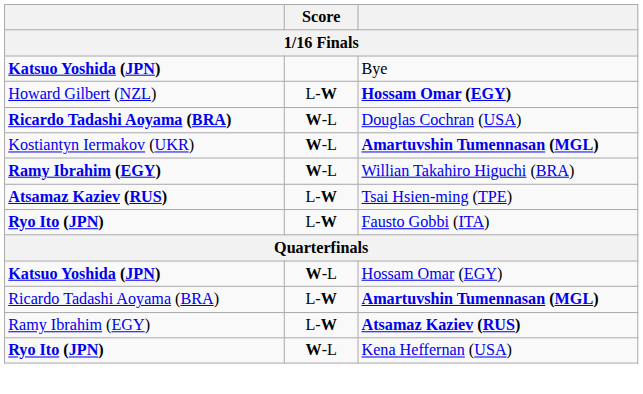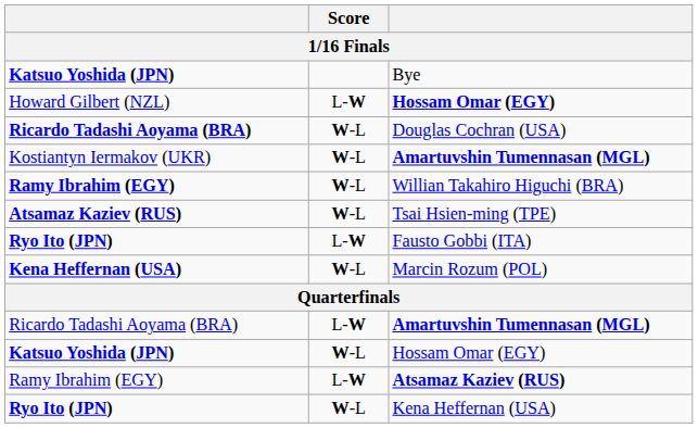 <table class="wikitable" style="text-align: left; ">
 <tr>
 <th align="right" width="270"></th>
 <th width="65">Score</th>
 <th align="left" width="270"></th>
 </tr>
 <tr>
 <th colspan=3>1/16 Finals</th>
 </tr>
 <tr>
 <td><strong> <a href='#'>Katsuo Yoshida</a> (<a href='#'>JPN</a>)</strong></td>
 <td align="center"></td>
 <td>Bye</td>
 </tr>
 <tr>
 <td> <a href='#'>Howard Gilbert</a> (<a href='#'>NZL</a>)</td>
 <td align="center">L-<strong>W</strong></td>
 <td><strong> <a href='#'>Hossam Omar</a> (<a href='#'>EGY</a>) </strong></td>
 </tr>
 <tr>
 <td><strong> <a href='#'>Ricardo Tadashi Aoyama</a> (<a href='#'>BRA</a>)</strong></td>
 <td align="center"><strong>W</strong>-L</td>
 <td> <a href='#'>Douglas Cochran</a> (<a href='#'>USA</a>)</td>
 </tr>
 <tr>
 <td> <a href='#'>Kostiantyn Iermakov</a> (<a href='#'>UKR</a>)</td>
 <td align="center"><strong>W</strong>-L</td>
 <td><strong> <a href='#'>Amartuvshin Tumennasan</a> (<a href='#'>MGL</a>)</strong></td>
 </tr>
 <tr>
 <td><strong> <a href='#'>Ramy Ibrahim</a> (<a href='#'>EGY</a>)</strong></td>
 <td align="center"><strong>W</strong>-L</td>
 <td> <a href='#'>Willian Takahiro Higuchi</a> (<a href='#'>BRA</a>)</td>
 </tr>
 <tr>
 <td><strong> <a href='#'>Atsamaz Kaziev</a> (<a href='#'>RUS</a>)</strong></td>
-<td align="center">L-<strong>W</strong></td>
+<td align="center"><strong>W</strong>-L</td>
 <td> <a href='#'>Tsai Hsien-ming</a> (<a href='#'>TPE</a>)</td>
 </tr>
 <tr>
 <td><strong> <a href='#'>Ryo Ito</a> (<a href='#'>JPN</a>)</strong></td>
 <td align="center">L-<strong>W</strong></td>
 <td> <a href='#'>Fausto Gobbi</a> (<a href='#'>ITA</a>)</td>
 </tr>
 <tr>
+<td><strong> <a href='#'>Kena Heffernan</a> (<a href='#'>USA</a>)</strong></td>
+<td align="center"><strong>W</strong>-L</td>
+<td> <a href='#'>Marcin Rozum</a> (<a href='#'>POL</a>)</td>
+</tr>
+<tr>
 <th colspan=3>Quarterfinals</th>
+</tr>
+<tr>
+<td> <a href='#'>Ricardo Tadashi Aoyama</a> (<a href='#'>BRA</a>)</td>
+<td align="center">L-<strong>W</strong></td>
+<td><strong> <a href='#'>Amartuvshin Tumennasan</a> (<a href='#'>MGL</a>)</strong></td>
 </tr>
 <tr>
 <td><strong> <a href='#'>Katsuo Yoshida</a> (<a href='#'>JPN</a>)</strong></td>
 <td align="center"><strong>W</strong>-L</td>
 <td> <a href='#'>Hossam Omar</a> (<a href='#'>EGY</a>)</td>
-</tr>
-<tr>
-<td> <a href='#'>Ricardo Tadashi Aoyama</a> (<a href='#'>BRA</a>)</td>
-<td align="center">L-<strong>W</strong></td>
-<td><strong> <a href='#'>Amartuvshin Tumennasan</a> (<a href='#'>MGL</a>)</strong></td>
 </tr>
 <tr>
 <td> <a href='#'>Ramy Ibrahim</a> (<a href='#'>EGY</a>)</td>
 <td align="center">L-<strong>W</strong></td>
 <td><strong> <a href='#'>Atsamaz Kaziev</a> (<a href='#'>RUS</a>)</strong></td>
 </tr>
 <tr>
 <td><strong> <a href='#'>Ryo Ito</a> (<a href='#'>JPN</a>)</strong></td>
 <td align="center"><strong>W</strong>-L</td>
 <td> <a href='#'>Kena Heffernan</a> (<a href='#'>USA</a>)</td>
 </tr>
 </table>
